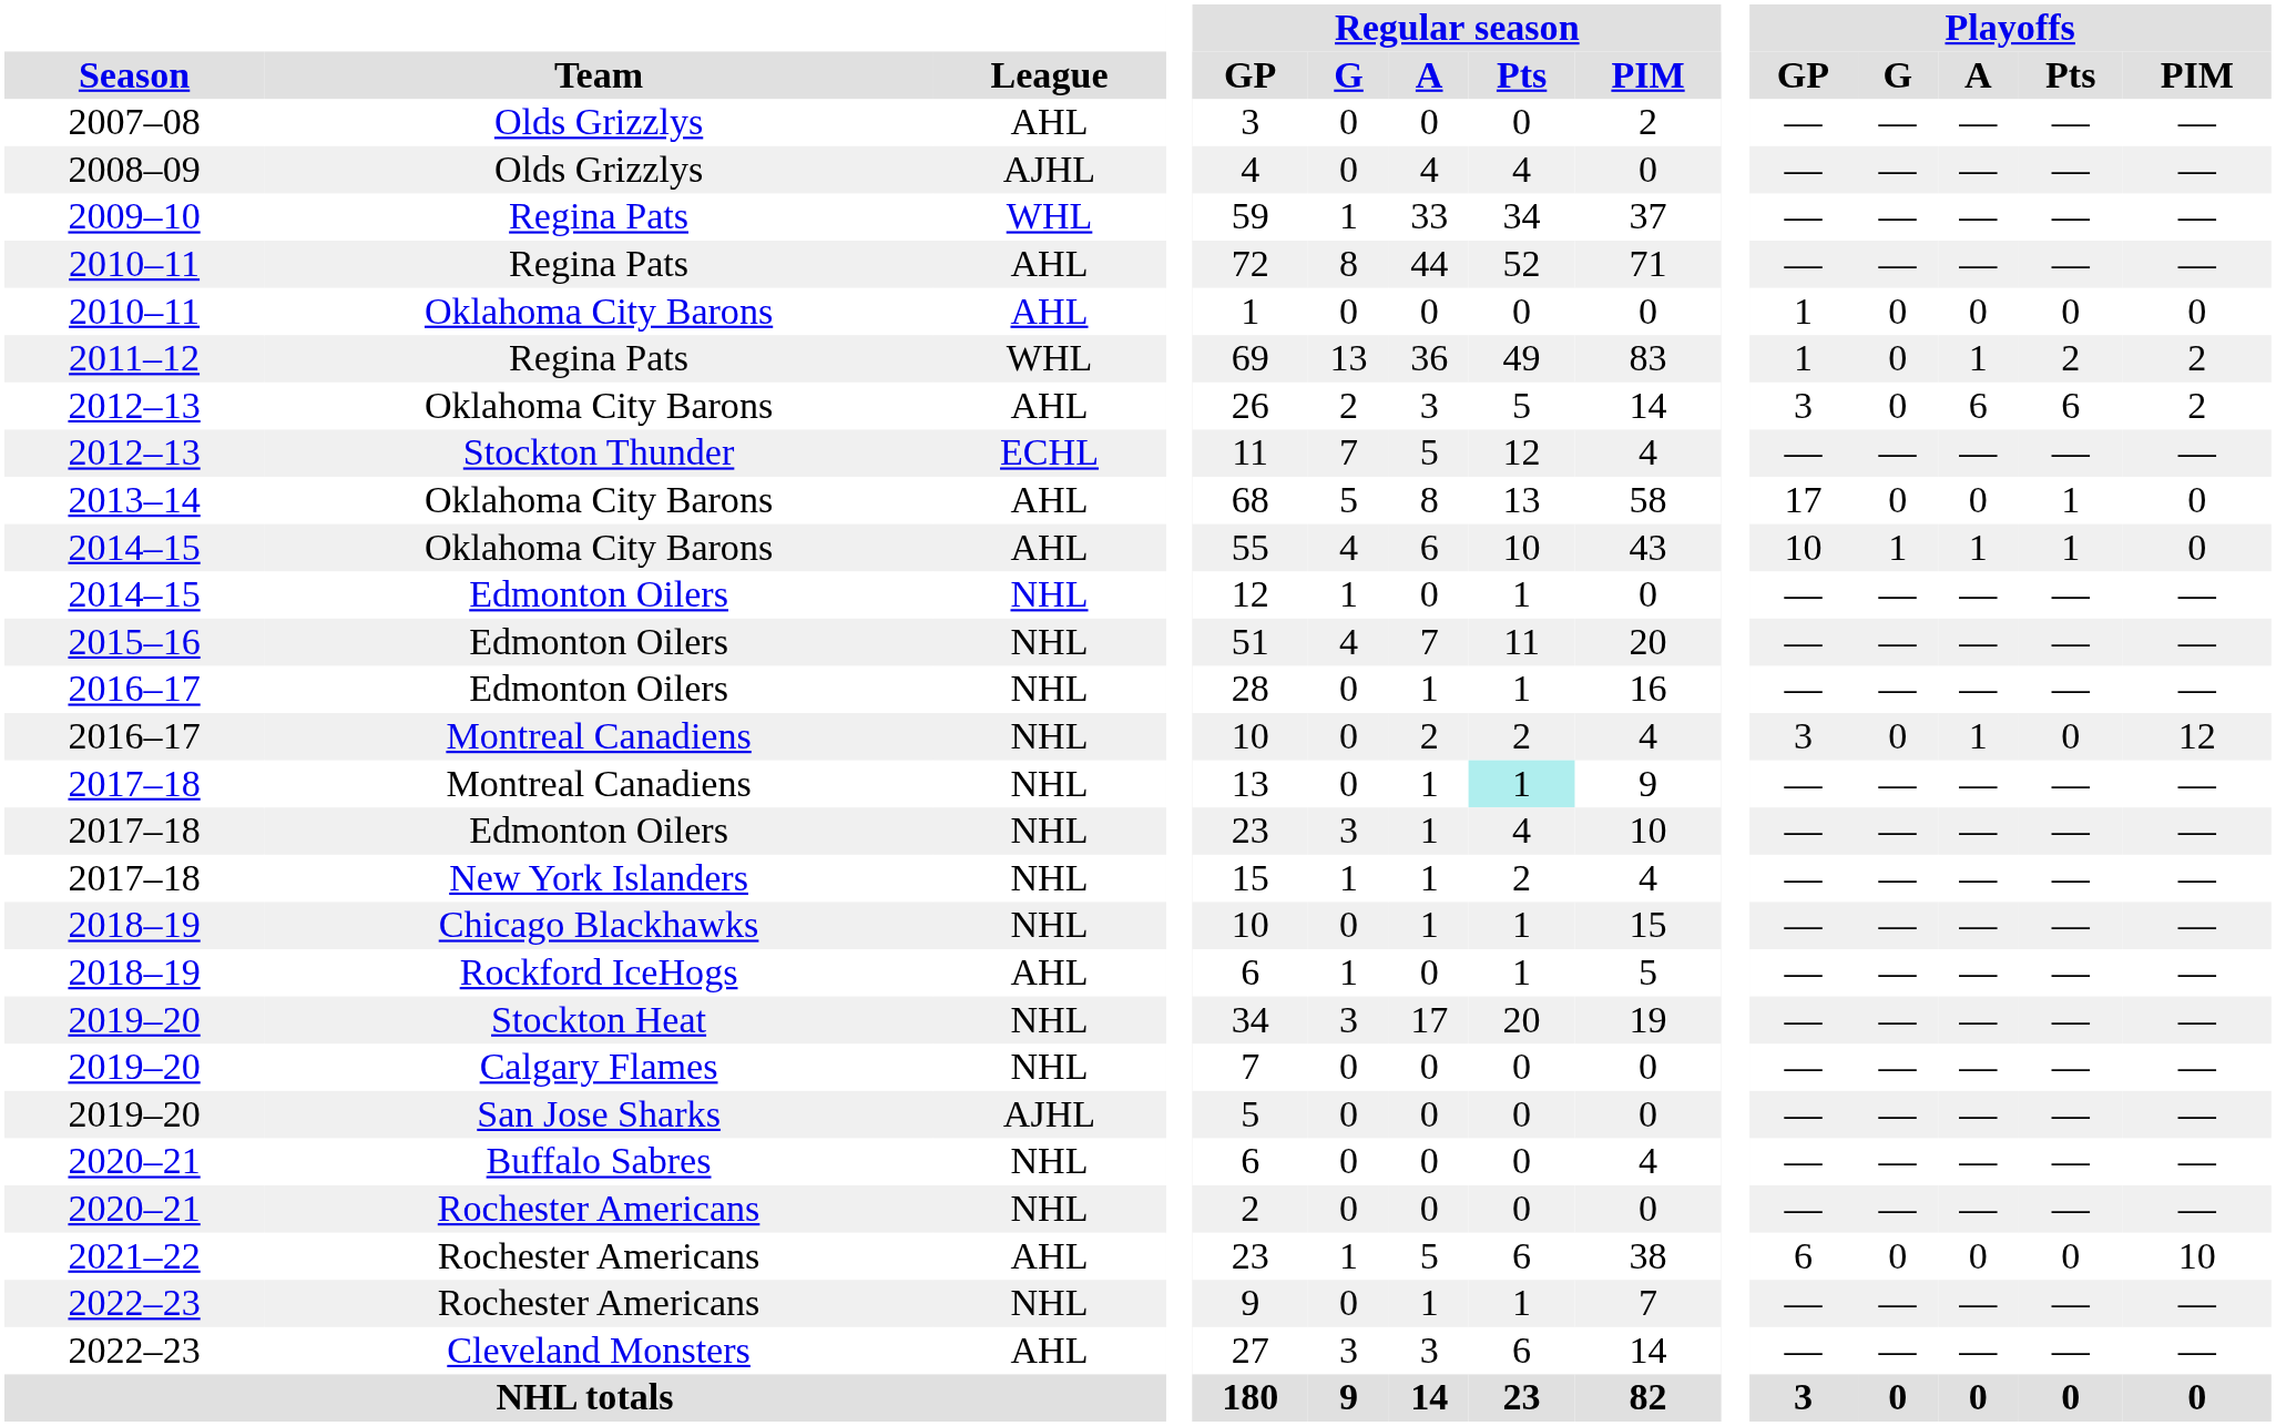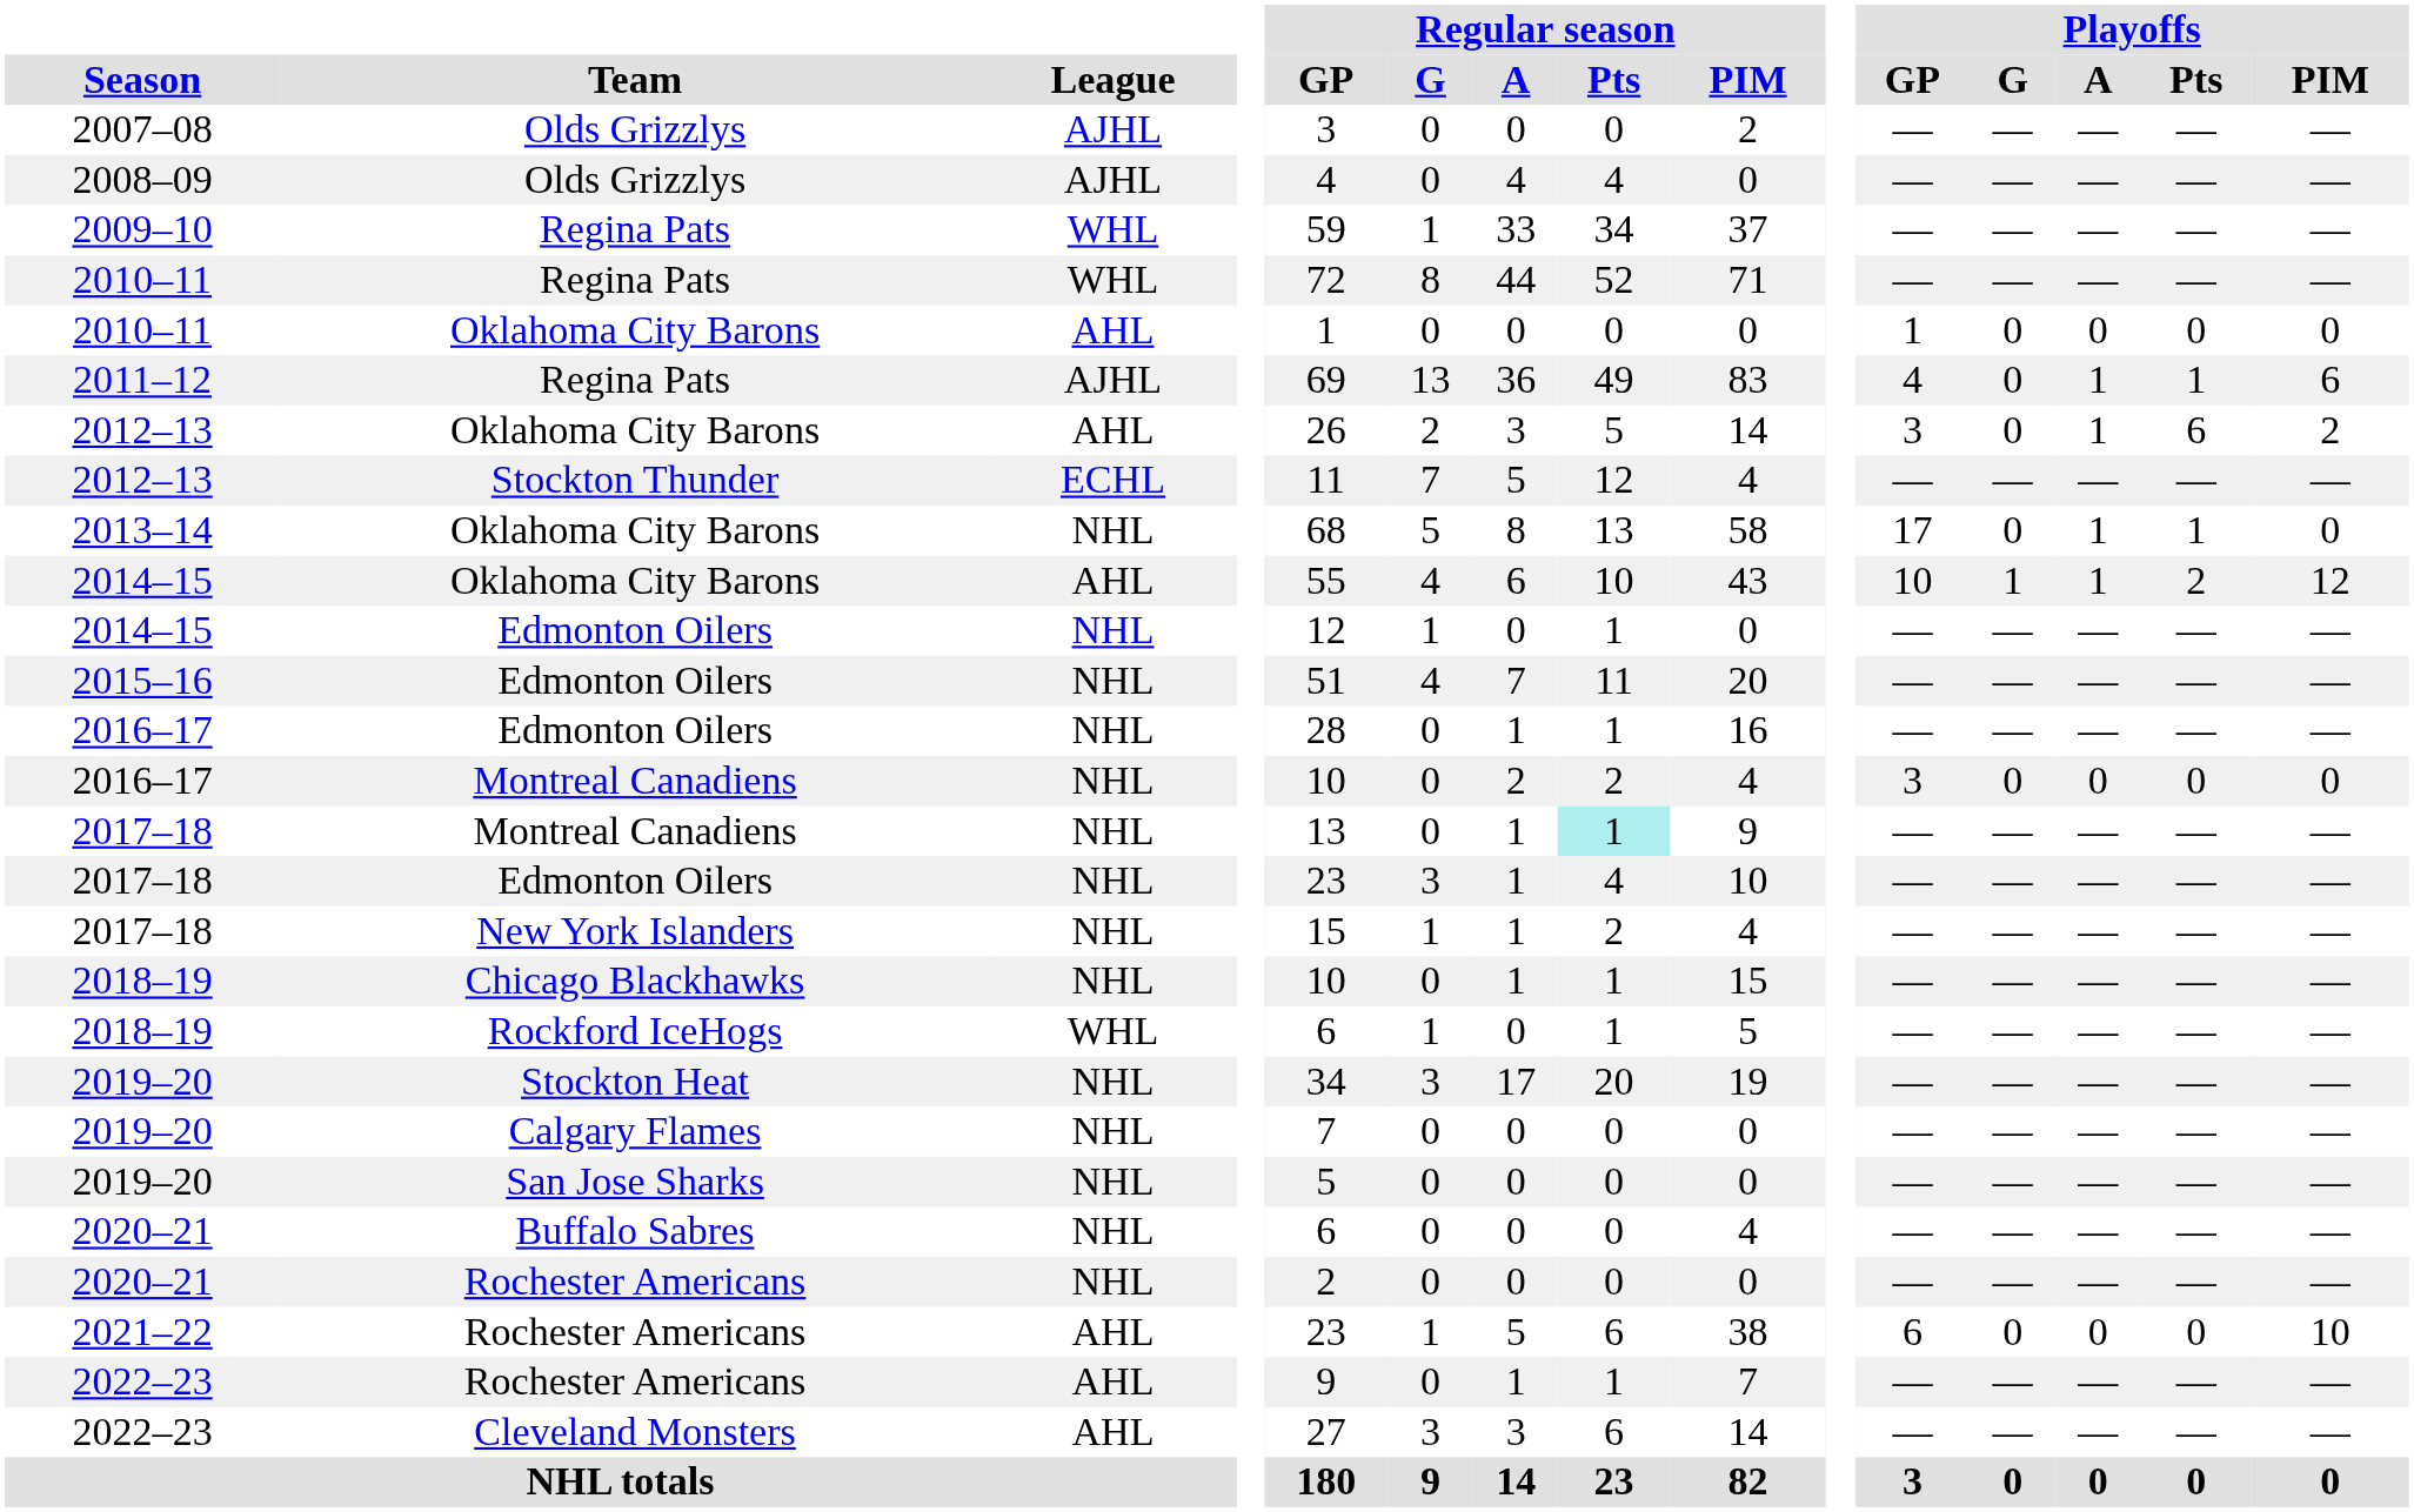 <table border="0" cellpadding="1" cellspacing="0" style="text-align:center; width:60em;">
 <tr style="background:#e0e0e0;">
 <th colspan="3"  bgcolor="#ffffff"> </th>
 <th rowspan="100" bgcolor="#ffffff"> </th>
 <th colspan="5"><a href='#'>Regular season</a></th>
 <th rowspan="100" bgcolor="#ffffff"> </th>
 <th colspan="5"><a href='#'>Playoffs</a></th>
 </tr>
 <tr style="background:#e0e0e0;">
 <th><a href='#'>Season</a></th>
 <th>Team</th>
 <th>League</th>
 <th>GP</th>
 <th><a href='#'>G</a></th>
 <th><a href='#'>A</a></th>
 <th><a href='#'>Pts</a></th>
 <th><a href='#'>PIM</a></th>
 <th>GP</th>
 <th>G</th>
 <th>A</th>
 <th>Pts</th>
 <th>PIM</th>
 </tr>
 <tr>
 <td>2007–08</td>
 <td><a href='#'>Olds Grizzlys</a></td>
-<td>AHL</td>
+<td><a href='#'>AJHL</a></td>
 <td>3</td>
 <td>0</td>
 <td>0</td>
 <td>0</td>
 <td>2</td>
 <td>—</td>
 <td>—</td>
 <td>—</td>
 <td>—</td>
 <td>—</td>
 </tr>
 <tr bgcolor="#f0f0f0">
 <td>2008–09</td>
 <td>Olds Grizzlys</td>
 <td>AJHL</td>
 <td>4</td>
 <td>0</td>
 <td>4</td>
 <td>4</td>
 <td>0</td>
 <td>—</td>
 <td>—</td>
 <td>—</td>
 <td>—</td>
 <td>—</td>
 </tr>
 <tr>
 <td><a href='#'>2009–10</a></td>
 <td><a href='#'>Regina Pats</a></td>
 <td><a href='#'>WHL</a></td>
 <td>59</td>
 <td>1</td>
 <td>33</td>
 <td>34</td>
 <td>37</td>
 <td>—</td>
 <td>—</td>
 <td>—</td>
 <td>—</td>
 <td>—</td>
 </tr>
 <tr bgcolor="#f0f0f0">
 <td><a href='#'>2010–11</a></td>
 <td>Regina Pats</td>
-<td>AHL</td>
+<td>WHL</td>
 <td>72</td>
 <td>8</td>
 <td>44</td>
 <td>52</td>
 <td>71</td>
 <td>—</td>
 <td>—</td>
 <td>—</td>
 <td>—</td>
 <td>—</td>
 </tr>
 <tr>
 <td><a href='#'>2010–11</a></td>
 <td><a href='#'>Oklahoma City Barons</a></td>
 <td><a href='#'>AHL</a></td>
 <td>1</td>
 <td>0</td>
 <td>0</td>
 <td>0</td>
 <td>0</td>
 <td>1</td>
 <td>0</td>
 <td>0</td>
 <td>0</td>
 <td>0</td>
 </tr>
 <tr bgcolor="#f0f0f0">
 <td><a href='#'>2011–12</a></td>
 <td>Regina Pats</td>
-<td>WHL</td>
+<td>AJHL</td>
 <td>69</td>
 <td>13</td>
 <td>36</td>
 <td>49</td>
 <td>83</td>
-<td>1</td>
+<td>4</td>
 <td>0</td>
 <td>1</td>
-<td>2</td>
-<td>2</td>
+<td>1</td>
+<td>6</td>
 </tr>
 <tr>
 <td><a href='#'>2012–13</a></td>
 <td>Oklahoma City Barons</td>
 <td>AHL</td>
 <td>26</td>
 <td>2</td>
 <td>3</td>
 <td>5</td>
 <td>14</td>
 <td>3</td>
 <td>0</td>
-<td>6</td>
+<td>1</td>
 <td>6</td>
 <td>2</td>
 </tr>
 <tr bgcolor="#f0f0f0">
 <td><a href='#'>2012–13</a></td>
 <td><a href='#'>Stockton Thunder</a></td>
 <td><a href='#'>ECHL</a></td>
 <td>11</td>
 <td>7</td>
 <td>5</td>
 <td>12</td>
 <td>4</td>
 <td>—</td>
 <td>—</td>
 <td>—</td>
 <td>—</td>
 <td>—</td>
 </tr>
 <tr>
 <td><a href='#'>2013–14</a></td>
 <td>Oklahoma City Barons</td>
-<td>AHL</td>
+<td>NHL</td>
 <td>68</td>
 <td>5</td>
 <td>8</td>
 <td>13</td>
 <td>58</td>
 <td>17</td>
 <td>0</td>
-<td>0</td>
+<td>1</td>
 <td>1</td>
 <td>0</td>
 </tr>
 <tr bgcolor="#f0f0f0">
 <td><a href='#'>2014–15</a></td>
 <td>Oklahoma City Barons</td>
 <td>AHL</td>
 <td>55</td>
 <td>4</td>
 <td>6</td>
 <td>10</td>
 <td>43</td>
 <td>10</td>
 <td>1</td>
 <td>1</td>
-<td>1</td>
-<td>0</td>
+<td>2</td>
+<td>12</td>
 </tr>
 <tr>
 <td><a href='#'>2014–15</a></td>
 <td><a href='#'>Edmonton Oilers</a></td>
 <td><a href='#'>NHL</a></td>
 <td>12</td>
 <td>1</td>
 <td>0</td>
 <td>1</td>
 <td>0</td>
 <td>—</td>
 <td>—</td>
 <td>—</td>
 <td>—</td>
 <td>—</td>
 </tr>
 <tr bgcolor="#f0f0f0">
 <td><a href='#'>2015–16</a></td>
 <td>Edmonton Oilers</td>
 <td>NHL</td>
 <td>51</td>
 <td>4</td>
 <td>7</td>
 <td>11</td>
 <td>20</td>
 <td>—</td>
 <td>—</td>
 <td>—</td>
 <td>—</td>
 <td>—</td>
 </tr>
 <tr>
 <td><a href='#'>2016–17</a></td>
 <td>Edmonton Oilers</td>
 <td>NHL</td>
 <td>28</td>
 <td>0</td>
 <td>1</td>
 <td>1</td>
 <td>16</td>
 <td>—</td>
 <td>—</td>
 <td>—</td>
 <td>—</td>
 <td>—</td>
 </tr>
 <tr bgcolor="#f0f0f0">
 <td>2016–17</td>
 <td><a href='#'>Montreal Canadiens</a></td>
 <td>NHL</td>
 <td>10</td>
 <td>0</td>
 <td>2</td>
 <td>2</td>
 <td>4</td>
 <td>3</td>
 <td>0</td>
-<td>1</td>
 <td>0</td>
-<td>12</td>
+<td>0</td>
+<td>0</td>
 </tr>
 <tr>
 <td><a href='#'>2017–18</a></td>
 <td>Montreal Canadiens</td>
 <td>NHL</td>
 <td>13</td>
 <td>0</td>
 <td>1</td>
 <td style="background: paleturquoise;">1</td>
 <td>9</td>
 <td>—</td>
 <td>—</td>
 <td>—</td>
 <td>—</td>
 <td>—</td>
 </tr>
 <tr bgcolor="#f0f0f0">
 <td>2017–18</td>
 <td>Edmonton Oilers</td>
 <td>NHL</td>
 <td>23</td>
 <td>3</td>
 <td>1</td>
 <td>4</td>
 <td>10</td>
 <td>—</td>
 <td>—</td>
 <td>—</td>
 <td>—</td>
 <td>—</td>
 </tr>
 <tr>
 <td>2017–18</td>
 <td><a href='#'>New York Islanders</a></td>
 <td>NHL</td>
 <td>15</td>
 <td>1</td>
 <td>1</td>
 <td>2</td>
 <td>4</td>
 <td>—</td>
 <td>—</td>
 <td>—</td>
 <td>—</td>
 <td>—</td>
 </tr>
 <tr bgcolor="#f0f0f0">
 <td><a href='#'>2018–19</a></td>
 <td><a href='#'>Chicago Blackhawks</a></td>
 <td>NHL</td>
 <td>10</td>
 <td>0</td>
 <td>1</td>
 <td>1</td>
 <td>15</td>
 <td>—</td>
 <td>—</td>
 <td>—</td>
 <td>—</td>
 <td>—</td>
 </tr>
 <tr>
 <td><a href='#'>2018–19</a></td>
 <td><a href='#'>Rockford IceHogs</a></td>
-<td>AHL</td>
+<td>WHL</td>
 <td>6</td>
 <td>1</td>
 <td>0</td>
 <td>1</td>
 <td>5</td>
 <td>—</td>
 <td>—</td>
 <td>—</td>
 <td>—</td>
 <td>—</td>
 </tr>
 <tr bgcolor="#f0f0f0">
 <td><a href='#'>2019–20</a></td>
 <td><a href='#'>Stockton Heat</a></td>
 <td>NHL</td>
 <td>34</td>
 <td>3</td>
 <td>17</td>
 <td>20</td>
 <td>19</td>
 <td>—</td>
 <td>—</td>
 <td>—</td>
 <td>—</td>
 <td>—</td>
 </tr>
 <tr>
 <td><a href='#'>2019–20</a></td>
 <td><a href='#'>Calgary Flames</a></td>
 <td>NHL</td>
 <td>7</td>
 <td>0</td>
 <td>0</td>
 <td>0</td>
 <td>0</td>
 <td>—</td>
 <td>—</td>
 <td>—</td>
 <td>—</td>
 <td>—</td>
 </tr>
 <tr bgcolor="#f0f0f0">
 <td>2019–20</td>
 <td><a href='#'>San Jose Sharks</a></td>
-<td>AJHL</td>
+<td>NHL</td>
 <td>5</td>
 <td>0</td>
 <td>0</td>
 <td>0</td>
 <td>0</td>
 <td>—</td>
 <td>—</td>
 <td>—</td>
 <td>—</td>
 <td>—</td>
 </tr>
 <tr>
 <td><a href='#'>2020–21</a></td>
 <td><a href='#'>Buffalo Sabres</a></td>
 <td>NHL</td>
 <td>6</td>
 <td>0</td>
 <td>0</td>
 <td>0</td>
 <td>4</td>
 <td>—</td>
 <td>—</td>
 <td>—</td>
 <td>—</td>
 <td>—</td>
 </tr>
 <tr bgcolor="#f0f0f0">
 <td><a href='#'>2020–21</a></td>
 <td><a href='#'>Rochester Americans</a></td>
 <td>NHL</td>
 <td>2</td>
 <td>0</td>
 <td>0</td>
 <td>0</td>
 <td>0</td>
 <td>—</td>
 <td>—</td>
 <td>—</td>
 <td>—</td>
 <td>—</td>
 </tr>
 <tr>
 <td><a href='#'>2021–22</a></td>
 <td>Rochester Americans</td>
 <td>AHL</td>
 <td>23</td>
 <td>1</td>
 <td>5</td>
 <td>6</td>
 <td>38</td>
 <td>6</td>
 <td>0</td>
 <td>0</td>
 <td>0</td>
 <td>10</td>
 </tr>
 <tr bgcolor="#f0f0f0">
 <td><a href='#'>2022–23</a></td>
 <td>Rochester Americans</td>
-<td>NHL</td>
+<td>AHL</td>
 <td>9</td>
 <td>0</td>
 <td>1</td>
 <td>1</td>
 <td>7</td>
 <td>—</td>
 <td>—</td>
 <td>—</td>
 <td>—</td>
 <td>—</td>
 </tr>
 <tr>
 <td>2022–23</td>
 <td><a href='#'>Cleveland Monsters</a></td>
 <td>AHL</td>
 <td>27</td>
 <td>3</td>
 <td>3</td>
 <td>6</td>
 <td>14</td>
 <td>—</td>
 <td>—</td>
 <td>—</td>
 <td>—</td>
 <td>—</td>
 </tr>
 <tr bgcolor="#e0e0e0">
 <th colspan="3">NHL totals</th>
 <th>180</th>
 <th>9</th>
 <th>14</th>
 <th>23</th>
 <th>82</th>
 <th>3</th>
 <th>0</th>
 <th>0</th>
 <th>0</th>
 <th>0</th>
 </tr>
 </table>
